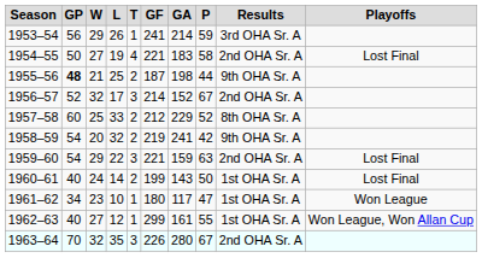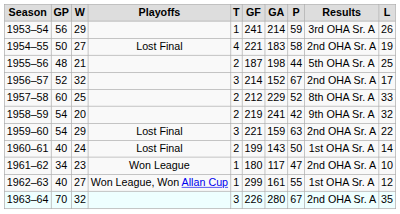 <table class="wikitable">
 <tr style="text-align:center; background:#ddd;">
 <td><strong>Season</strong></td>
 <td><strong>GP</strong></td>
 <td><strong>W</strong></td>
-<td><strong>L</strong></td>
+<td><strong>Playoffs</strong></td>
 <td><strong>T</strong></td>
 <td><strong>GF</strong></td>
 <td><strong>GA</strong></td>
 <td><strong>P</strong></td>
 <td><strong>Results</strong></td>
-<td><strong>Playoffs</strong></td>
+<td><strong>L</strong></td>
 </tr>
 <tr style="text-align:center;">
 <td>1953–54</td>
 <td>56</td>
 <td>29</td>
-<td>26</td>
+<td></td>
 <td>1</td>
 <td>241</td>
 <td>214</td>
 <td>59</td>
 <td>3rd OHA Sr. A</td>
-<td></td>
+<td>26</td>
 </tr>
 <tr style="text-align:center;">
 <td>1954–55</td>
 <td>50</td>
 <td>27</td>
-<td>19</td>
+<td>Lost Final</td>
 <td>4</td>
 <td>221</td>
 <td>183</td>
 <td>58</td>
 <td>2nd OHA Sr. A</td>
-<td>Lost Final</td>
+<td>19</td>
 </tr>
 <tr style="text-align:center;">
 <td>1955–56</td>
-<td><strong>48</strong></td>
+<td>48</td>
 <td>21</td>
-<td>25</td>
+<td></td>
 <td>2</td>
 <td>187</td>
 <td>198</td>
 <td>44</td>
-<td>9th OHA Sr. A</td>
-<td></td>
+<td>5th OHA Sr. A</td>
+<td>25</td>
 </tr>
 <tr style="text-align:center;">
 <td>1956–57</td>
 <td>52</td>
 <td>32</td>
-<td>17</td>
+<td></td>
 <td>3</td>
 <td>214</td>
 <td>152</td>
 <td>67</td>
 <td>2nd OHA Sr. A</td>
-<td></td>
+<td>17</td>
 </tr>
 <tr style="text-align:center;">
 <td>1957–58</td>
 <td>60</td>
 <td>25</td>
-<td>33</td>
+<td></td>
 <td>2</td>
 <td>212</td>
 <td>229</td>
 <td>52</td>
 <td>8th OHA Sr. A</td>
-<td></td>
+<td>33</td>
 </tr>
 <tr style="text-align:center;">
 <td>1958–59</td>
 <td>54</td>
 <td>20</td>
-<td>32</td>
+<td></td>
 <td>2</td>
 <td>219</td>
 <td>241</td>
 <td>42</td>
 <td>9th OHA Sr. A</td>
-<td></td>
+<td>32</td>
 </tr>
 <tr style="text-align:center;">
 <td>1959–60</td>
 <td>54</td>
 <td>29</td>
-<td>22</td>
+<td>Lost Final</td>
 <td>3</td>
 <td>221</td>
 <td>159</td>
 <td>63</td>
 <td>2nd OHA Sr. A</td>
-<td>Lost Final</td>
+<td>22</td>
 </tr>
 <tr style="text-align:center;">
 <td>1960–61</td>
 <td>40</td>
 <td>24</td>
-<td>14</td>
+<td>Lost Final</td>
 <td>2</td>
 <td>199</td>
 <td>143</td>
 <td>50</td>
 <td>1st OHA Sr. A</td>
-<td>Lost Final</td>
+<td>14</td>
 </tr>
 <tr style="text-align:center;">
 <td>1961–62</td>
 <td>34</td>
 <td>23</td>
-<td>10</td>
+<td>Won League</td>
 <td>1</td>
 <td>180</td>
 <td>117</td>
 <td>47</td>
-<td>1st OHA Sr. A</td>
-<td>Won League</td>
+<td>2nd OHA Sr. A</td>
+<td>10</td>
 </tr>
 <tr style="text-align:center;">
 <td>1962–63</td>
 <td>40</td>
 <td>27</td>
-<td>12</td>
+<td>Won League, Won <a href='#'>Allan Cup</a></td>
 <td>1</td>
 <td>299</td>
 <td>161</td>
 <td>55</td>
 <td>1st OHA Sr. A</td>
-<td>Won League, Won <a href='#'>Allan Cup</a></td>
+<td>12</td>
 </tr>
 <tr style="text-align:center; background:#eff;">
 <td>1963–64</td>
 <td>70</td>
 <td>32</td>
-<td>35</td>
+<td></td>
 <td>3</td>
 <td>226</td>
 <td>280</td>
 <td>67</td>
 <td>2nd OHA Sr. A</td>
-<td></td>
+<td>35</td>
 </tr>
 </table>
